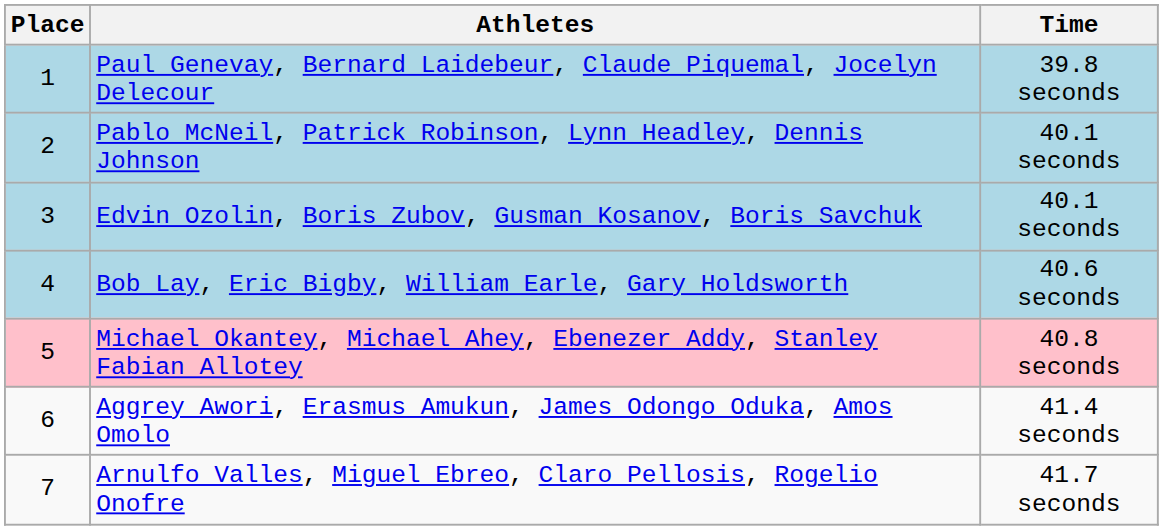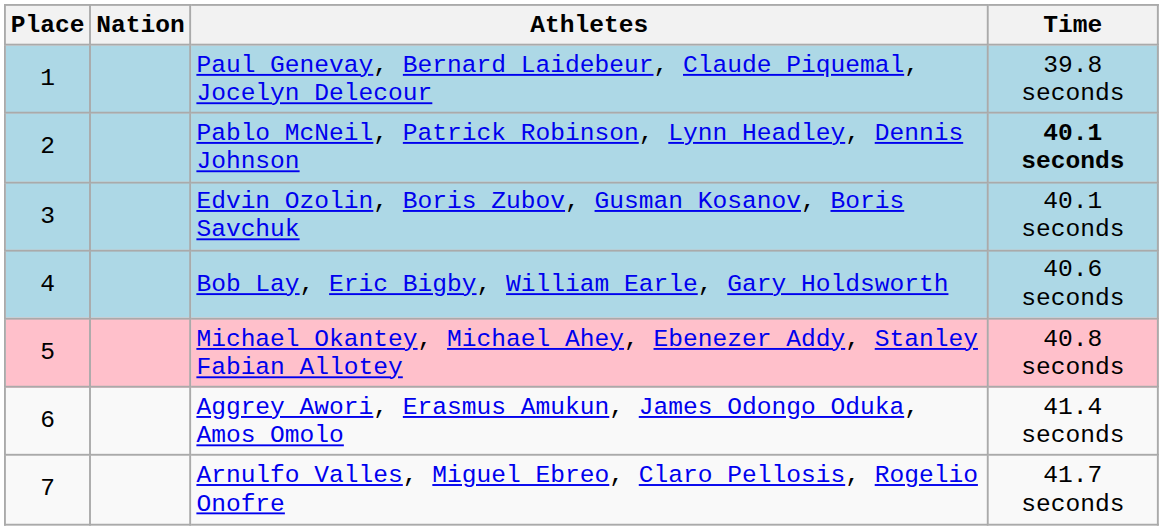 <table class=wikitable>
 <tr>
 <th>Place</th>
+<th>Nation</th>
 <th>Athletes</th>
 <th>Time</th>
 </tr>
 <tr align=center bgcolor=lightblue>
 <td>1</td>
+<td align=left></td>
 <td align=left><a href='#'>Paul Genevay</a>, <a href='#'>Bernard Laidebeur</a>, <a href='#'>Claude Piquemal</a>, <a href='#'>Jocelyn Delecour</a></td>
 <td>39.8 seconds</td>
 </tr>
 <tr align=center bgcolor=lightblue>
 <td>2</td>
+<td align=left></td>
 <td align=left><a href='#'>Pablo McNeil</a>, <a href='#'>Patrick Robinson</a>, <a href='#'>Lynn Headley</a>, <a href='#'>Dennis Johnson</a></td>
-<td>40.1 seconds</td>
+<td><strong>40.1 seconds</strong></td>
 </tr>
 <tr align=center bgcolor=lightblue>
 <td>3</td>
+<td align=left></td>
 <td align=left><a href='#'>Edvin Ozolin</a>, <a href='#'>Boris Zubov</a>, <a href='#'>Gusman Kosanov</a>, <a href='#'>Boris Savchuk</a></td>
 <td>40.1 seconds</td>
 </tr>
 <tr align=center bgcolor=lightblue>
 <td>4</td>
+<td align=left></td>
 <td align=left><a href='#'>Bob Lay</a>, <a href='#'>Eric Bigby</a>, <a href='#'>William Earle</a>, <a href='#'>Gary Holdsworth</a></td>
 <td>40.6 seconds</td>
 </tr>
 <tr align=center bgcolor=pink>
 <td>5</td>
+<td align=left></td>
 <td align=left><a href='#'>Michael Okantey</a>, <a href='#'>Michael Ahey</a>, <a href='#'>Ebenezer Addy</a>, <a href='#'>Stanley Fabian Allotey</a></td>
 <td>40.8 seconds</td>
 </tr>
 <tr align=center>
 <td>6</td>
+<td align=left></td>
 <td align=left><a href='#'>Aggrey Awori</a>, <a href='#'>Erasmus Amukun</a>, <a href='#'>James Odongo Oduka</a>, <a href='#'>Amos Omolo</a></td>
 <td>41.4 seconds</td>
 </tr>
 <tr align=center>
 <td>7</td>
+<td align=left></td>
 <td align=left><a href='#'>Arnulfo Valles</a>, <a href='#'>Miguel Ebreo</a>, <a href='#'>Claro Pellosis</a>, <a href='#'>Rogelio Onofre</a></td>
 <td>41.7 seconds</td>
 </tr>
 </table>
